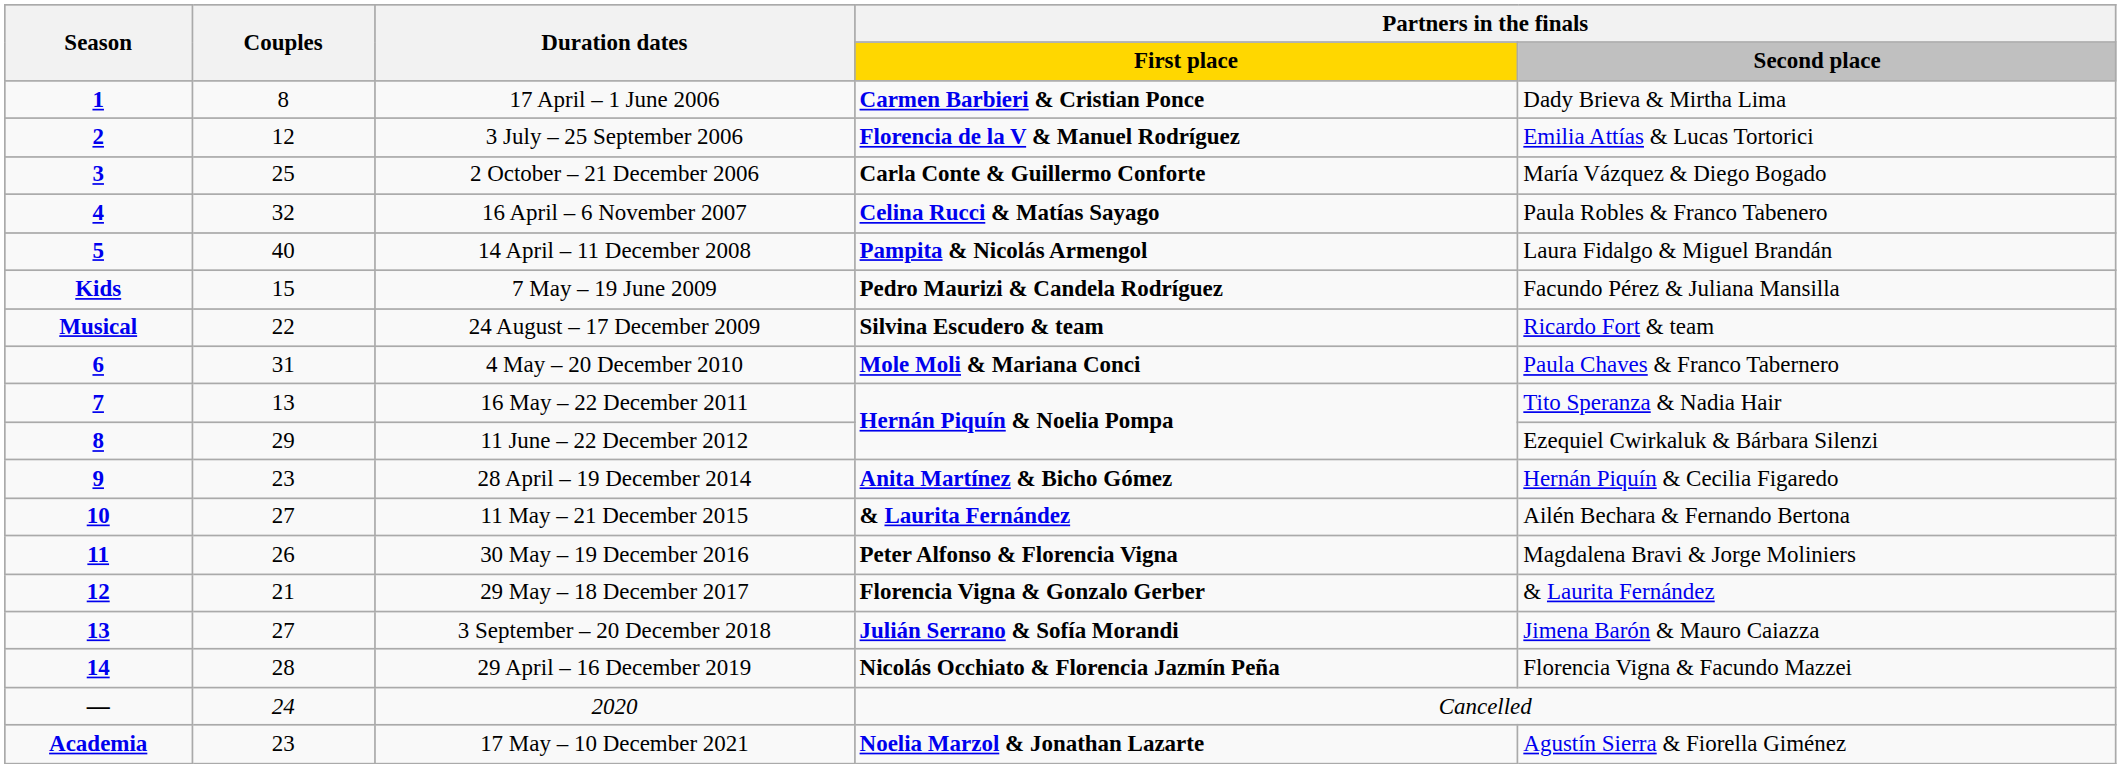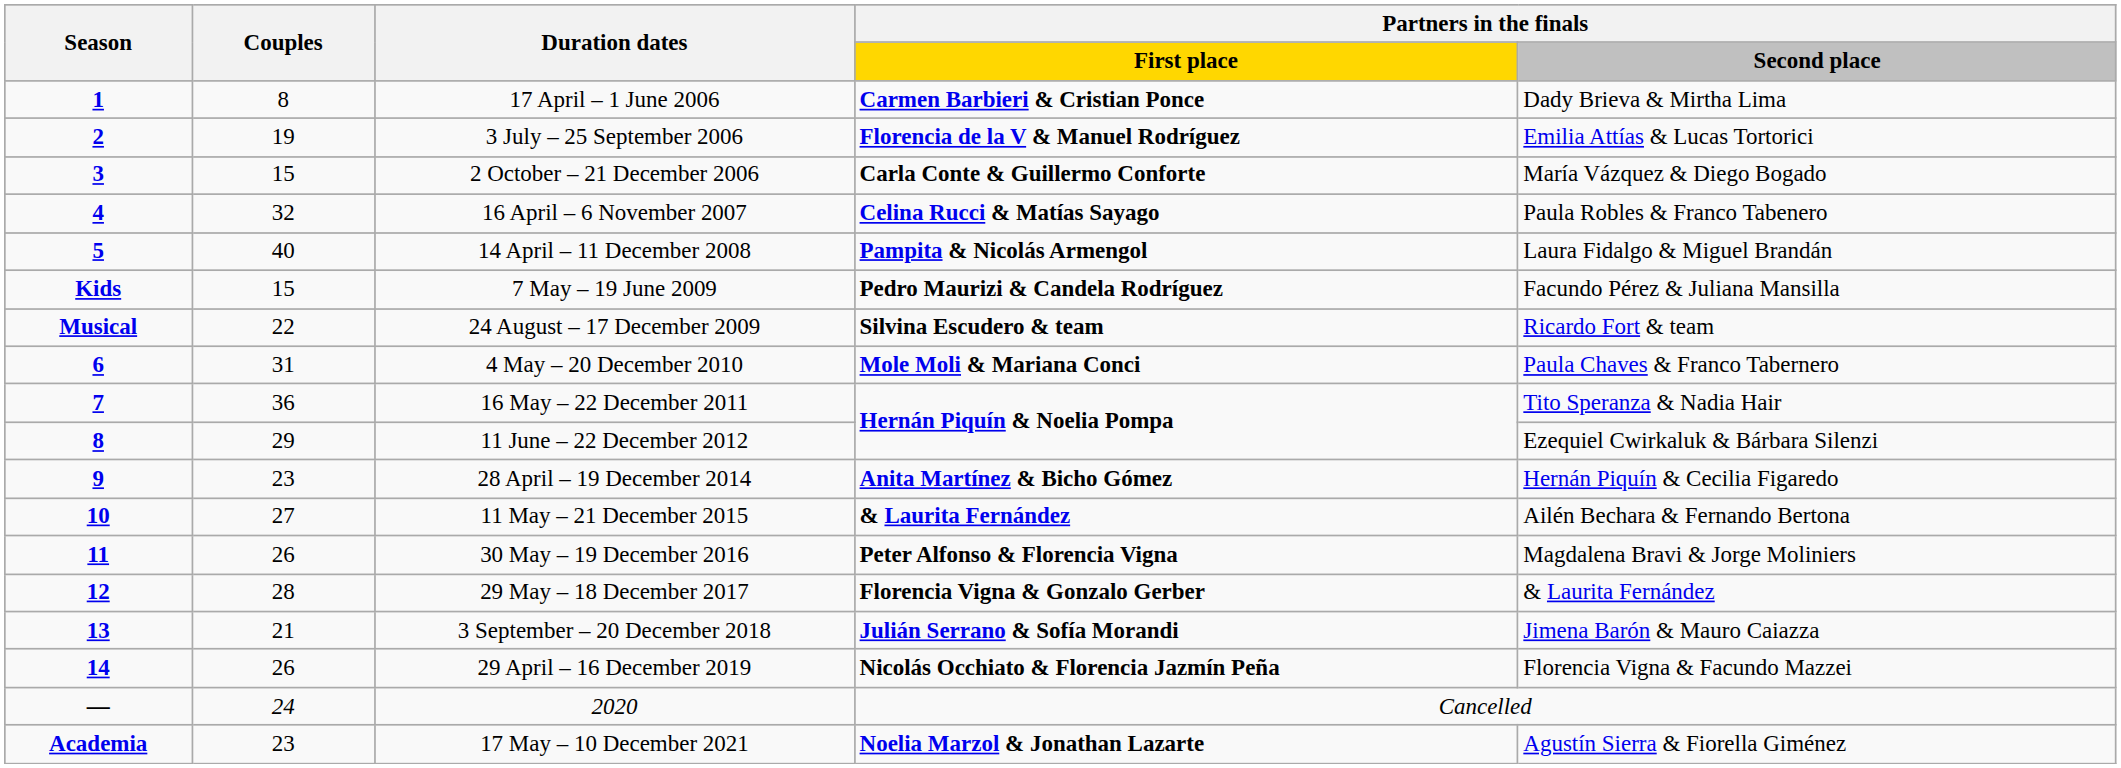 <table class="wikitable" style="white-space:nowrap; font-size:85%;">
 <tr>
 <th rowspan="2" style="width:5%;">Season</th>
 <th rowspan="2" style="width:5%;">Couples</th>
 <th rowspan="2" style="width:10%;">Duration dates</th>
 <th colspan="2" style="width:45%;">Partners in the finals</th>
 </tr>
 <tr>
 <th style="width:15%; background:gold;" align="center">First place</th>
 <th style="width:15%; background:silver;" align="center">Second place</th>
 </tr>
 <tr>
 <td style="text-align:center;"><strong><a href='#'>1</a></strong></td>
 <td style="text-align:center;">8</td>
 <td style="text-align:center;">17 April – 1 June 2006</td>
 <td><strong><a href='#'>Carmen Barbieri</a> & Cristian Ponce</strong></td>
 <td>Dady Brieva & Mirtha Lima</td>
 </tr>
 <tr>
 <td style="text-align:center;"><strong><a href='#'>2</a></strong></td>
-<td style="text-align:center;">12</td>
+<td style="text-align:center;">19</td>
 <td style="text-align:center;">3 July – 25 September 2006</td>
 <td><strong><a href='#'>Florencia de la V</a> & Manuel Rodríguez</strong></td>
 <td><a href='#'>Emilia Attías</a> & Lucas Tortorici</td>
 </tr>
 <tr>
 <td style="text-align:center;"><strong><a href='#'>3</a></strong></td>
-<td style="text-align:center;">25</td>
+<td style="text-align:center;">15</td>
 <td style="text-align:center;">2 October – 21 December 2006</td>
 <td><strong>Carla Conte & Guillermo Conforte</strong></td>
 <td>María Vázquez & Diego Bogado</td>
 </tr>
 <tr>
 <td style="text-align:center;"><strong><a href='#'>4</a></strong></td>
 <td style="text-align:center;">32</td>
 <td style="text-align:center;">16 April – 6 November 2007</td>
 <td><strong><a href='#'>Celina Rucci</a> & Matías Sayago</strong></td>
 <td>Paula Robles & Franco Tabenero</td>
 </tr>
 <tr>
 <td style="text-align:center;"><strong><a href='#'>5</a></strong></td>
 <td style="text-align:center;">40</td>
 <td style="text-align:center;">14 April – 11 December 2008</td>
 <td><strong><a href='#'>Pampita</a> & Nicolás Armengol</strong></td>
 <td>Laura Fidalgo & Miguel Brandán</td>
 </tr>
 <tr>
 <td style="text-align:center;"><strong><a href='#'>Kids</a></strong></td>
 <td style="text-align:center;">15</td>
 <td style="text-align:center;">7 May – 19 June 2009</td>
 <td><strong>Pedro Maurizi & Candela Rodríguez</strong></td>
 <td>Facundo Pérez & Juliana Mansilla</td>
 </tr>
 <tr>
 <td style="text-align:center;"><strong><a href='#'>Musical</a></strong></td>
 <td style="text-align:center;">22</td>
 <td style="text-align:center;">24 August – 17 December 2009</td>
 <td><strong>Silvina Escudero & team</strong></td>
 <td><a href='#'>Ricardo Fort</a> & team</td>
 </tr>
 <tr>
 <td style="text-align:center;"><strong><a href='#'>6</a></strong></td>
 <td style="text-align:center;">31</td>
 <td style="text-align:center;">4 May – 20 December 2010</td>
 <td><strong><a href='#'>Mole Moli</a> & Mariana Conci</strong></td>
 <td><a href='#'>Paula Chaves</a> & Franco Tabernero</td>
 </tr>
 <tr>
 <td style="text-align:center;"><strong><a href='#'>7</a></strong></td>
-<td style="text-align:center;">13</td>
+<td style="text-align:center;">36</td>
 <td style="text-align:center;">16 May – 22 December 2011</td>
 <td rowspan="2"><strong><a href='#'>Hernán Piquín</a> & Noelia Pompa</strong></td>
 <td><a href='#'>Tito Speranza</a> & Nadia Hair</td>
 </tr>
 <tr>
 <td style="text-align:center;"><strong><a href='#'>8</a></strong></td>
 <td style="text-align:center;">29</td>
 <td style="text-align:center;">11 June – 22 December 2012</td>
 <td>Ezequiel Cwirkaluk & Bárbara Silenzi</td>
 </tr>
 <tr>
 <td style="text-align:center;"><strong><a href='#'>9</a></strong></td>
 <td style="text-align:center;">23</td>
 <td style="text-align:center;">28 April – 19 December 2014</td>
 <td><strong><a href='#'>Anita Martínez</a> & Bicho Gómez</strong></td>
 <td><a href='#'>Hernán Piquín</a> & Cecilia Figaredo</td>
 </tr>
 <tr>
 <td style="text-align:center;"><strong><a href='#'>10</a></strong></td>
 <td style="text-align:center;">27</td>
 <td style="text-align:center;">11 May – 21 December 2015</td>
 <td><strong> & <a href='#'>Laurita Fernández</a></strong></td>
 <td>Ailén Bechara & Fernando Bertona</td>
 </tr>
 <tr>
 <td style="text-align:center;"><strong><a href='#'>11</a></strong></td>
 <td style="text-align:center;">26</td>
 <td style="text-align:center;">30 May – 19 December 2016</td>
 <td><strong>Peter Alfonso & Florencia Vigna</strong></td>
 <td>Magdalena Bravi & Jorge Moliniers</td>
 </tr>
 <tr>
 <td style="text-align:center;"><strong><a href='#'>12</a></strong></td>
-<td style="text-align:center;">21</td>
+<td style="text-align:center;">28</td>
 <td style="text-align:center;">29 May – 18 December 2017</td>
 <td><strong>Florencia Vigna & Gonzalo Gerber</strong></td>
 <td> & <a href='#'>Laurita Fernández</a></td>
 </tr>
 <tr>
 <td style="text-align:center;"><strong><a href='#'>13</a></strong></td>
-<td style="text-align:center;">27</td>
+<td style="text-align:center;">21</td>
 <td style="text-align:center;">3 September – 20 December 2018</td>
 <td><strong><a href='#'>Julián Serrano</a> & Sofía Morandi</strong></td>
 <td><a href='#'>Jimena Barón</a> & Mauro Caiazza</td>
 </tr>
 <tr>
 <td style="text-align:center;"><strong><a href='#'>14</a></strong></td>
-<td style="text-align:center;">28</td>
+<td style="text-align:center;">26</td>
 <td style="text-align:center;">29 April – 16 December 2019</td>
 <td><strong>Nicolás Occhiato & Florencia Jazmín Peña</strong></td>
 <td>Florencia Vigna & Facundo Mazzei</td>
 </tr>
 <tr>
 <td style="text-align:center;"><strong>—</strong></td>
 <td style="text-align:center;"><em>24</em></td>
 <td style="text-align:center;"><em>2020</em></td>
 <td colspan="2" style="text-align:center;"><em>Cancelled</em></td>
 </tr>
 <tr>
 <td style="text-align:center;"><strong><a href='#'>Academia</a></strong></td>
 <td style="text-align:center;">23</td>
 <td style="text-align:center;">17 May – 10 December 2021</td>
 <td><strong><a href='#'>Noelia Marzol</a> & Jonathan Lazarte</strong></td>
 <td><a href='#'>Agustín Sierra</a> & Fiorella Giménez</td>
 </tr>
 </table>
